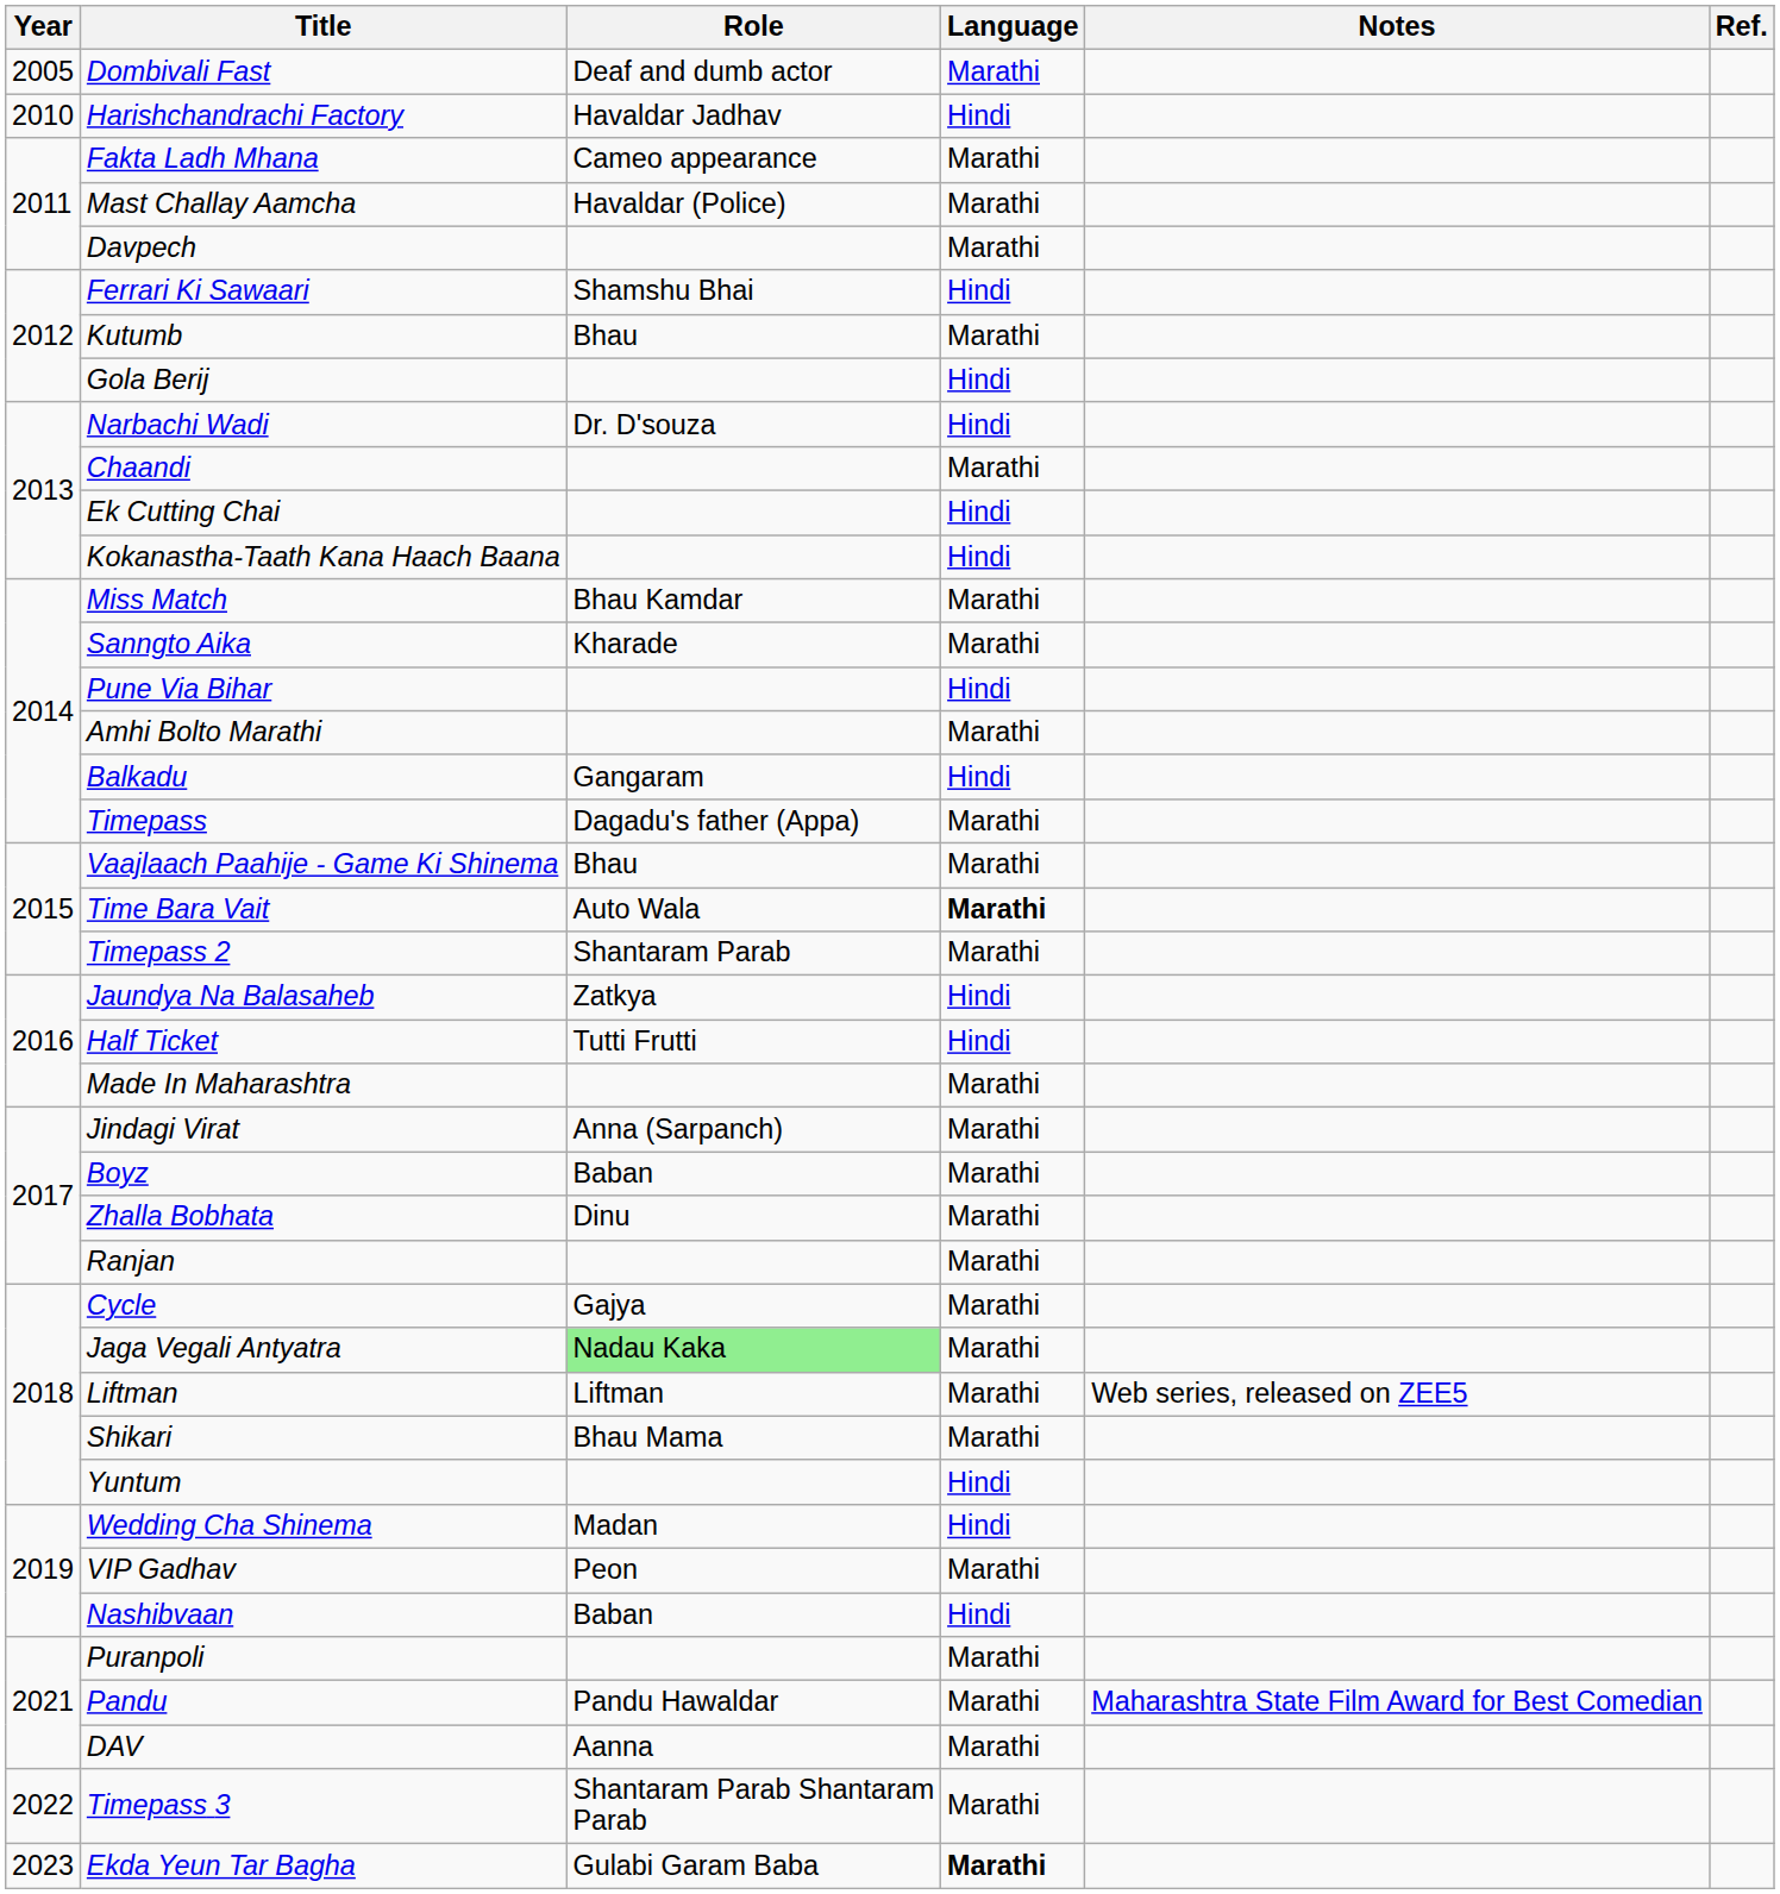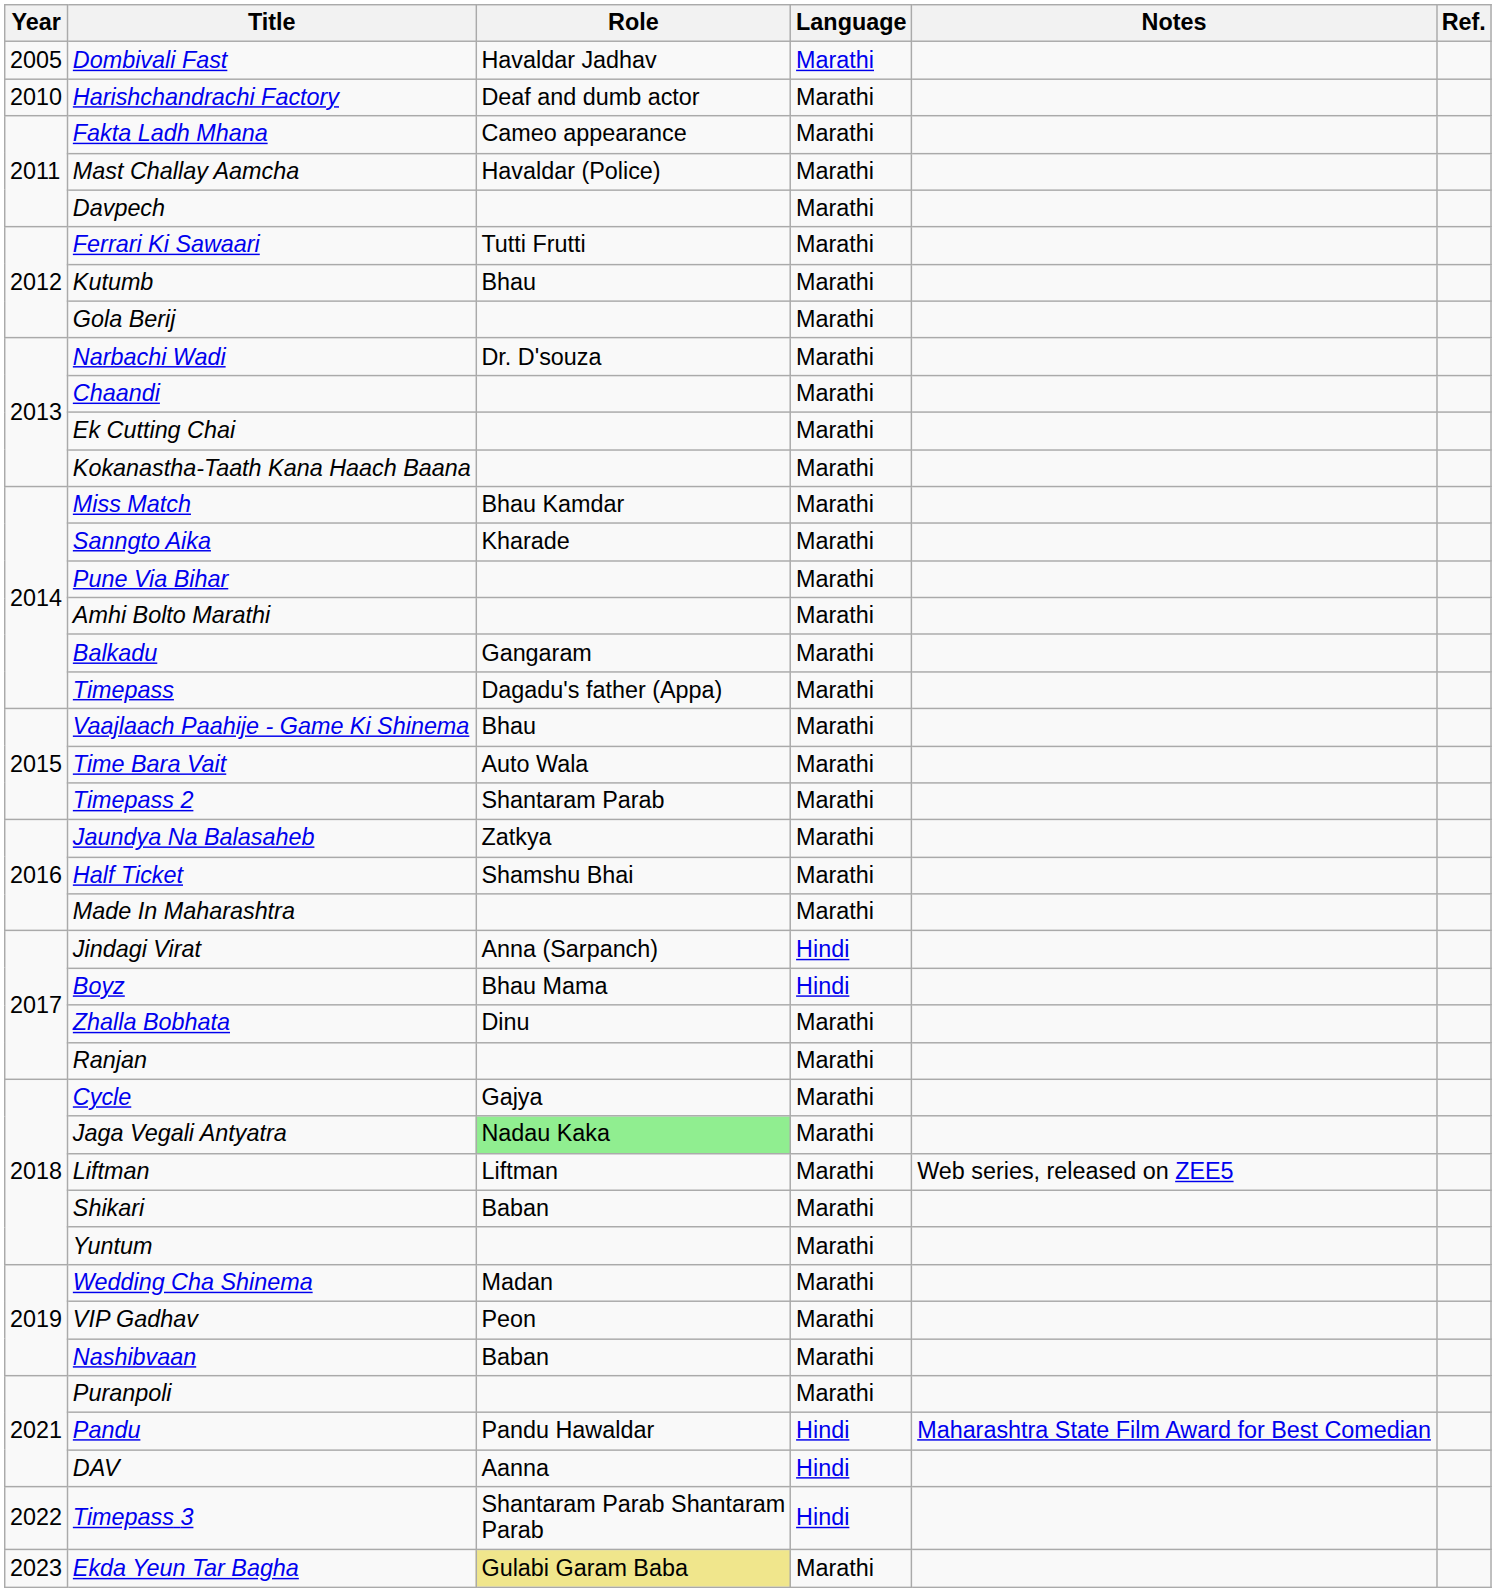 <table class="wikitable sortable">
 <tr>
 <th>Year</th>
 <th>Title</th>
 <th>Role</th>
 <th>Language</th>
 <th>Notes</th>
 <th>Ref.</th>
 </tr>
 <tr>
 <td>2005</td>
 <td><em><a href='#'>Dombivali Fast</a></em></td>
-<td>Deaf and dumb actor</td>
+<td>Havaldar Jadhav</td>
 <td><a href='#'>Marathi</a></td>
 <td></td>
 <td></td>
 </tr>
 <tr>
 <td>2010</td>
 <td><em><a href='#'>Harishchandrachi Factory</a></em></td>
-<td>Havaldar Jadhav</td>
-<td><a href='#'>Hindi</a></td>
+<td>Deaf and dumb actor</td>
+<td>Marathi</td>
 <td></td>
 <td></td>
 </tr>
 <tr>
 <td rowspan="3">2011</td>
 <td><em><a href='#'>Fakta Ladh Mhana</a></em></td>
 <td>Cameo appearance</td>
 <td>Marathi</td>
 <td></td>
 <td></td>
 </tr>
 <tr>
 <td><em>Mast Challay Aamcha</em></td>
 <td>Havaldar (Police)</td>
 <td>Marathi</td>
 <td></td>
 <td></td>
 </tr>
 <tr>
 <td><em>Davpech</em></td>
 <td></td>
 <td>Marathi</td>
 <td></td>
 <td></td>
 </tr>
 <tr>
 <td rowspan="3">2012</td>
 <td><em><a href='#'>Ferrari Ki Sawaari</a></em></td>
-<td>Shamshu Bhai</td>
-<td><a href='#'>Hindi</a></td>
+<td>Tutti Frutti</td>
+<td>Marathi</td>
 <td></td>
 <td></td>
 </tr>
 <tr>
 <td><em>Kutumb</em></td>
 <td>Bhau</td>
 <td>Marathi</td>
 <td></td>
 <td></td>
 </tr>
 <tr>
 <td><em>Gola Berij</em></td>
 <td></td>
-<td><a href='#'>Hindi</a></td>
+<td>Marathi</td>
 <td></td>
 <td></td>
 </tr>
 <tr>
 <td rowspan="4">2013</td>
 <td><em><a href='#'>Narbachi Wadi</a></em></td>
 <td>Dr. D'souza</td>
-<td><a href='#'>Hindi</a></td>
+<td>Marathi</td>
 <td></td>
 <td></td>
 </tr>
 <tr>
 <td><em><a href='#'>Chaandi</a></em></td>
 <td></td>
 <td>Marathi</td>
 <td></td>
 <td></td>
 </tr>
 <tr>
 <td><em>Ek Cutting Chai</em></td>
 <td></td>
-<td><a href='#'>Hindi</a></td>
+<td>Marathi</td>
 <td></td>
 <td></td>
 </tr>
 <tr>
 <td><em>Kokanastha-Taath Kana Haach Baana</em></td>
 <td></td>
-<td><a href='#'>Hindi</a></td>
+<td>Marathi</td>
 <td></td>
 <td></td>
 </tr>
 <tr>
 <td rowspan="6">2014</td>
 <td><em><a href='#'>Miss Match</a></em></td>
 <td>Bhau Kamdar</td>
 <td>Marathi</td>
 <td></td>
 <td></td>
 </tr>
 <tr>
 <td><em><a href='#'>Sanngto Aika</a></em></td>
 <td>Kharade</td>
 <td>Marathi</td>
 <td></td>
 <td></td>
 </tr>
 <tr>
 <td><em><a href='#'>Pune Via Bihar</a></em></td>
 <td></td>
-<td><a href='#'>Hindi</a></td>
+<td>Marathi</td>
 <td></td>
 <td></td>
 </tr>
 <tr>
 <td><em>Amhi Bolto Marathi</em></td>
 <td></td>
 <td>Marathi</td>
 <td></td>
 <td></td>
 </tr>
 <tr>
 <td><em><a href='#'>Balkadu</a></em></td>
 <td>Gangaram</td>
-<td><a href='#'>Hindi</a></td>
+<td>Marathi</td>
 <td></td>
 <td></td>
 </tr>
 <tr>
 <td><em><a href='#'>Timepass</a></em></td>
 <td>Dagadu's father (Appa)</td>
 <td>Marathi</td>
 <td></td>
 <td></td>
 </tr>
 <tr>
 <td rowspan="3">2015</td>
 <td><em><a href='#'>Vaajlaach Paahije - Game Ki Shinema</a></em></td>
 <td>Bhau</td>
 <td>Marathi</td>
 <td></td>
 <td></td>
 </tr>
 <tr>
 <td><em><a href='#'>Time Bara Vait</a></em></td>
 <td>Auto Wala</td>
-<td><strong>Marathi</strong></td>
+<td>Marathi</td>
 <td></td>
 <td></td>
 </tr>
 <tr>
 <td><em><a href='#'>Timepass 2</a></em></td>
 <td>Shantaram Parab</td>
 <td>Marathi</td>
 <td></td>
 <td></td>
 </tr>
 <tr>
 <td rowspan="3">2016</td>
 <td><em><a href='#'>Jaundya Na Balasaheb</a></em></td>
 <td>Zatkya</td>
-<td><a href='#'>Hindi</a></td>
+<td>Marathi</td>
 <td></td>
 <td></td>
 </tr>
 <tr>
 <td><em><a href='#'>Half Ticket</a></em></td>
-<td>Tutti Frutti</td>
-<td><a href='#'>Hindi</a></td>
+<td>Shamshu Bhai</td>
+<td>Marathi</td>
 <td></td>
 <td></td>
 </tr>
 <tr>
 <td><em>Made In Maharashtra</em></td>
 <td></td>
 <td>Marathi</td>
 <td></td>
 <td></td>
 </tr>
 <tr>
 <td rowspan="4">2017</td>
 <td><em>Jindagi Virat</em></td>
 <td>Anna (Sarpanch)</td>
-<td>Marathi</td>
+<td><a href='#'>Hindi</a></td>
 <td></td>
 <td></td>
 </tr>
 <tr>
 <td><em><a href='#'>Boyz</a></em></td>
-<td>Baban</td>
-<td>Marathi</td>
+<td>Bhau Mama</td>
+<td><a href='#'>Hindi</a></td>
 <td></td>
 <td></td>
 </tr>
 <tr>
 <td><em><a href='#'>Zhalla Bobhata</a></em></td>
 <td>Dinu</td>
 <td>Marathi</td>
 <td></td>
 <td></td>
 </tr>
 <tr>
 <td><em>Ranjan</em></td>
 <td></td>
 <td>Marathi</td>
 <td></td>
 <td></td>
 </tr>
 <tr>
 <td rowspan="5">2018</td>
 <td><em><a href='#'>Cycle</a></em></td>
 <td>Gajya</td>
 <td>Marathi</td>
 <td></td>
 <td></td>
 </tr>
 <tr>
 <td><em>Jaga Vegali Antyatra</em></td>
 <td style="background: lightgreen;">Nadau Kaka</td>
 <td>Marathi</td>
 <td></td>
 <td></td>
 </tr>
 <tr>
 <td><em>Liftman</em></td>
 <td>Liftman</td>
 <td>Marathi</td>
 <td>Web series, released on <a href='#'>ZEE5</a></td>
 <td></td>
 </tr>
 <tr>
 <td><em>Shikari</em></td>
-<td>Bhau Mama</td>
+<td>Baban</td>
 <td>Marathi</td>
 <td></td>
 <td></td>
 </tr>
 <tr>
 <td><em>Yuntum</em></td>
 <td></td>
-<td><a href='#'>Hindi</a></td>
+<td>Marathi</td>
 <td></td>
 <td></td>
 </tr>
 <tr>
 <td rowspan="3">2019</td>
 <td><em><a href='#'>Wedding Cha Shinema</a></em></td>
 <td>Madan</td>
-<td><a href='#'>Hindi</a></td>
+<td>Marathi</td>
 <td></td>
 <td></td>
 </tr>
 <tr>
 <td><em>VIP Gadhav</em></td>
 <td>Peon</td>
 <td>Marathi</td>
 <td></td>
 <td></td>
 </tr>
 <tr>
 <td><em><a href='#'>Nashibvaan</a></em></td>
 <td>Baban</td>
-<td><a href='#'>Hindi</a></td>
+<td>Marathi</td>
 <td></td>
 <td></td>
 </tr>
 <tr>
 <td rowspan="3">2021</td>
 <td><em>Puranpoli</em></td>
 <td></td>
 <td>Marathi</td>
 <td></td>
 <td></td>
 </tr>
 <tr>
 <td><em><a href='#'>Pandu</a></em></td>
 <td>Pandu Hawaldar</td>
-<td>Marathi</td>
+<td><a href='#'>Hindi</a></td>
 <td><a href='#'>Maharashtra State Film Award for Best Comedian</a></td>
 <td></td>
 </tr>
 <tr>
 <td><em>DAV</em></td>
 <td>Aanna</td>
-<td>Marathi</td>
+<td><a href='#'>Hindi</a></td>
 <td></td>
 <td></td>
 </tr>
 <tr>
 <td>2022</td>
 <td><a href='#'><em>Timepass</em> <em>3</em></a></td>
 <td>Shantaram Parab Shantaram<br>Parab</td>
-<td>Marathi</td>
+<td><a href='#'>Hindi</a></td>
 <td></td>
 <td></td>
 </tr>
 <tr>
 <td>2023</td>
 <td><em><a href='#'>Ekda Yeun Tar Bagha</a></em></td>
-<td>Gulabi Garam Baba</td>
-<td><strong>Marathi</strong></td>
+<td style="background: khaki;">Gulabi Garam Baba</td>
+<td>Marathi</td>
 <td></td>
 <td></td>
 </tr>
 </table>
